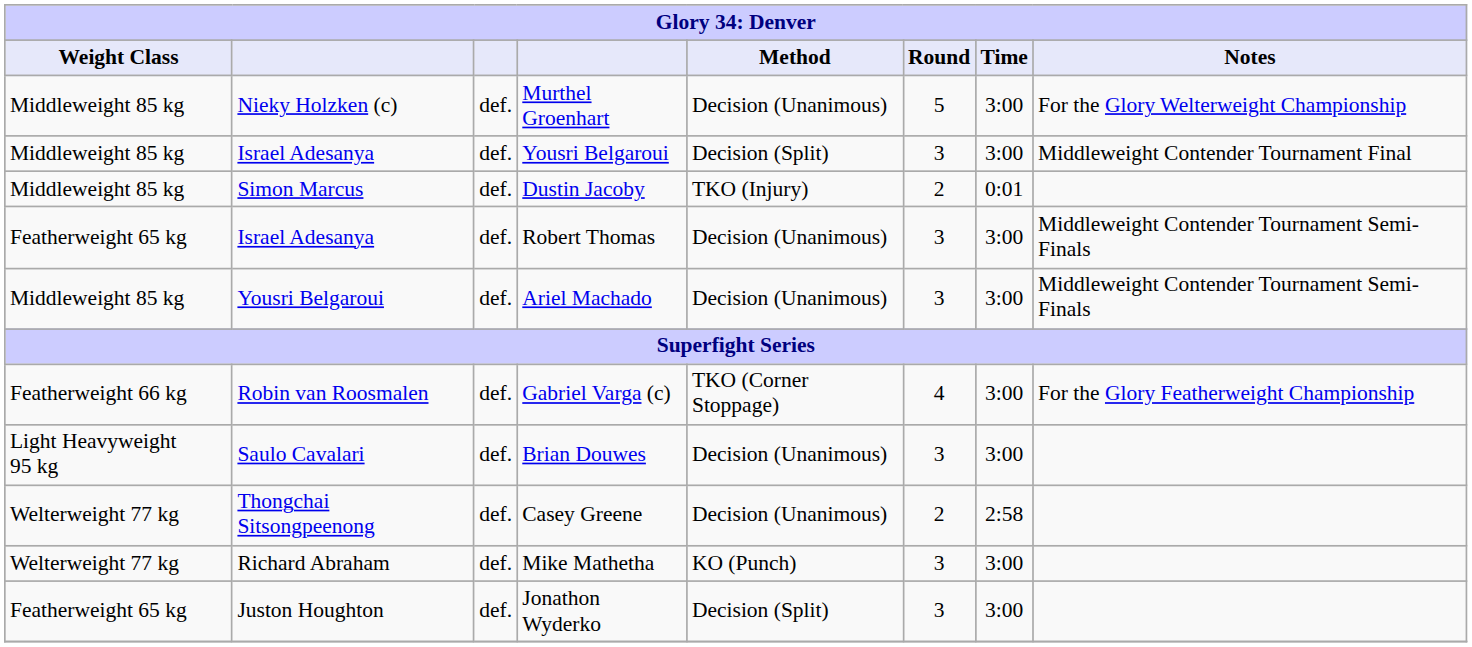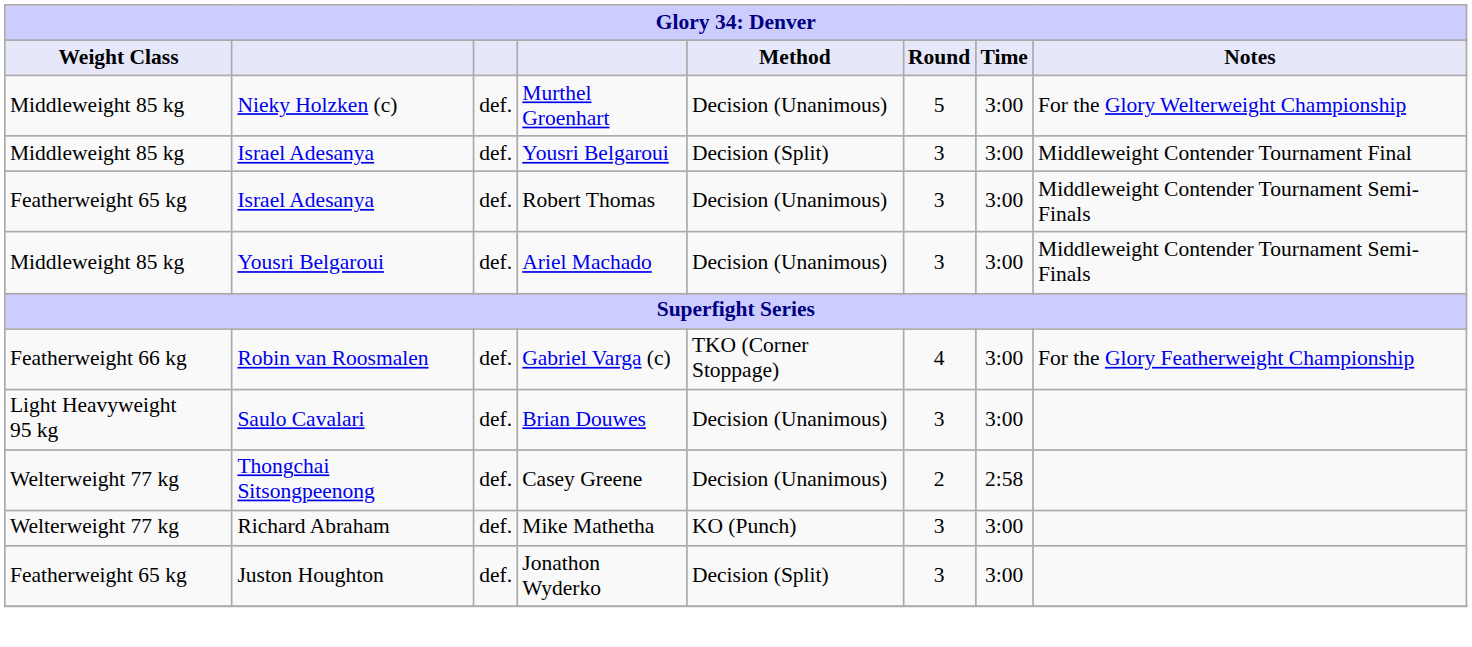 <table class="wikitable" style="font-size: 80%;">
 <tr>
 <th colspan="8" style="background-color: #ccf; color: #000080; text-align: center;"><strong>Glory 34: Denver</strong></th>
 </tr>
 <tr>
 <th colspan="1" style="background-color: #E6E8FA; color: #000000; text-align: center;">Weight Class</th>
 <th colspan="1" style="background-color: #E6E8FA; color: #000000; text-align: center;"></th>
 <th colspan="1" style="background-color: #E6E8FA; color: #000000; text-align: center;"></th>
 <th colspan="1" style="background-color: #E6E8FA; color: #000000; text-align: center;"></th>
 <th colspan="1" style="background-color: #E6E8FA; color: #000000; text-align: center;">Method</th>
 <th colspan="1" style="background-color: #E6E8FA; color: #000000; text-align: center;">Round</th>
 <th colspan="1" style="background-color: #E6E8FA; color: #000000; text-align: center;">Time</th>
 <th colspan="1" style="background-color: #E6E8FA; color: #000000; text-align: center;">Notes</th>
 </tr>
 <tr>
 <td>Middleweight 85 kg</td>
 <td> <a href='#'>Nieky Holzken</a> (c)</td>
 <td align=center>def.</td>
 <td> <a href='#'>Murthel Groenhart</a></td>
 <td>Decision (Unanimous)</td>
 <td align=center>5</td>
 <td align=center>3:00</td>
 <td>For the <a href='#'>Glory Welterweight Championship</a></td>
 </tr>
 <tr>
 <td>Middleweight 85 kg</td>
 <td> <a href='#'>Israel Adesanya</a></td>
 <td align=center>def.</td>
 <td> <a href='#'>Yousri Belgaroui</a></td>
 <td>Decision (Split)</td>
 <td align=center>3</td>
 <td align=center>3:00</td>
 <td>Middleweight Contender Tournament Final</td>
-</tr>
-<tr>
-<td>Middleweight 85 kg</td>
-<td> <a href='#'>Simon Marcus</a></td>
-<td align=center>def.</td>
-<td> <a href='#'>Dustin Jacoby</a></td>
-<td>TKO (Injury)</td>
-<td align=center>2</td>
-<td align=center>0:01</td>
-<td></td>
 </tr>
 <tr>
 <td>Featherweight 65 kg</td>
 <td> <a href='#'>Israel Adesanya</a></td>
 <td align=center>def.</td>
 <td> Robert Thomas</td>
 <td>Decision (Unanimous)</td>
 <td align=center>3</td>
 <td align=center>3:00</td>
 <td>Middleweight Contender Tournament Semi-Finals</td>
 </tr>
 <tr>
 <td>Middleweight 85 kg</td>
 <td> <a href='#'>Yousri Belgaroui</a></td>
 <td align=center>def.</td>
 <td> <a href='#'>Ariel Machado</a></td>
 <td>Decision (Unanimous)</td>
 <td align=center>3</td>
 <td align=center>3:00</td>
 <td>Middleweight Contender Tournament Semi-Finals</td>
 </tr>
 <tr>
 <th colspan="8" style="background-color: #ccf; color: #000080; text-align: center;"><strong>Superfight Series</strong></th>
 </tr>
 <tr>
 <td>Featherweight 66 kg</td>
 <td> <a href='#'>Robin van Roosmalen</a></td>
 <td align=center>def.</td>
 <td> <a href='#'>Gabriel Varga</a> (c)</td>
 <td>TKO (Corner Stoppage)</td>
 <td align=center>4</td>
 <td align=center>3:00</td>
 <td>For the <a href='#'>Glory Featherweight Championship</a></td>
 </tr>
 <tr>
 <td>Light Heavyweight 95 kg</td>
 <td> <a href='#'>Saulo Cavalari</a></td>
 <td align=center>def.</td>
 <td> <a href='#'>Brian Douwes</a></td>
 <td>Decision (Unanimous)</td>
 <td align=center>3</td>
 <td align=center>3:00</td>
 <td></td>
 </tr>
 <tr>
 <td>Welterweight 77 kg</td>
 <td> <a href='#'>Thongchai Sitsongpeenong</a></td>
 <td align=center>def.</td>
 <td> Casey Greene</td>
 <td>Decision (Unanimous)</td>
 <td align=center>2</td>
 <td align=center>2:58</td>
 <td></td>
 </tr>
 <tr>
 <td>Welterweight 77 kg</td>
 <td> Richard Abraham</td>
 <td align=center>def.</td>
 <td> Mike Mathetha</td>
 <td>KO (Punch)</td>
 <td align=center>3</td>
 <td align=center>3:00</td>
 <td></td>
 </tr>
 <tr>
 <td>Featherweight 65 kg</td>
 <td> Juston Houghton</td>
 <td align=center>def.</td>
 <td> Jonathon Wyderko</td>
 <td>Decision (Split)</td>
 <td align=center>3</td>
 <td align=center>3:00</td>
 <td></td>
 </tr>
 <tr>
 </tr>
 </table>
